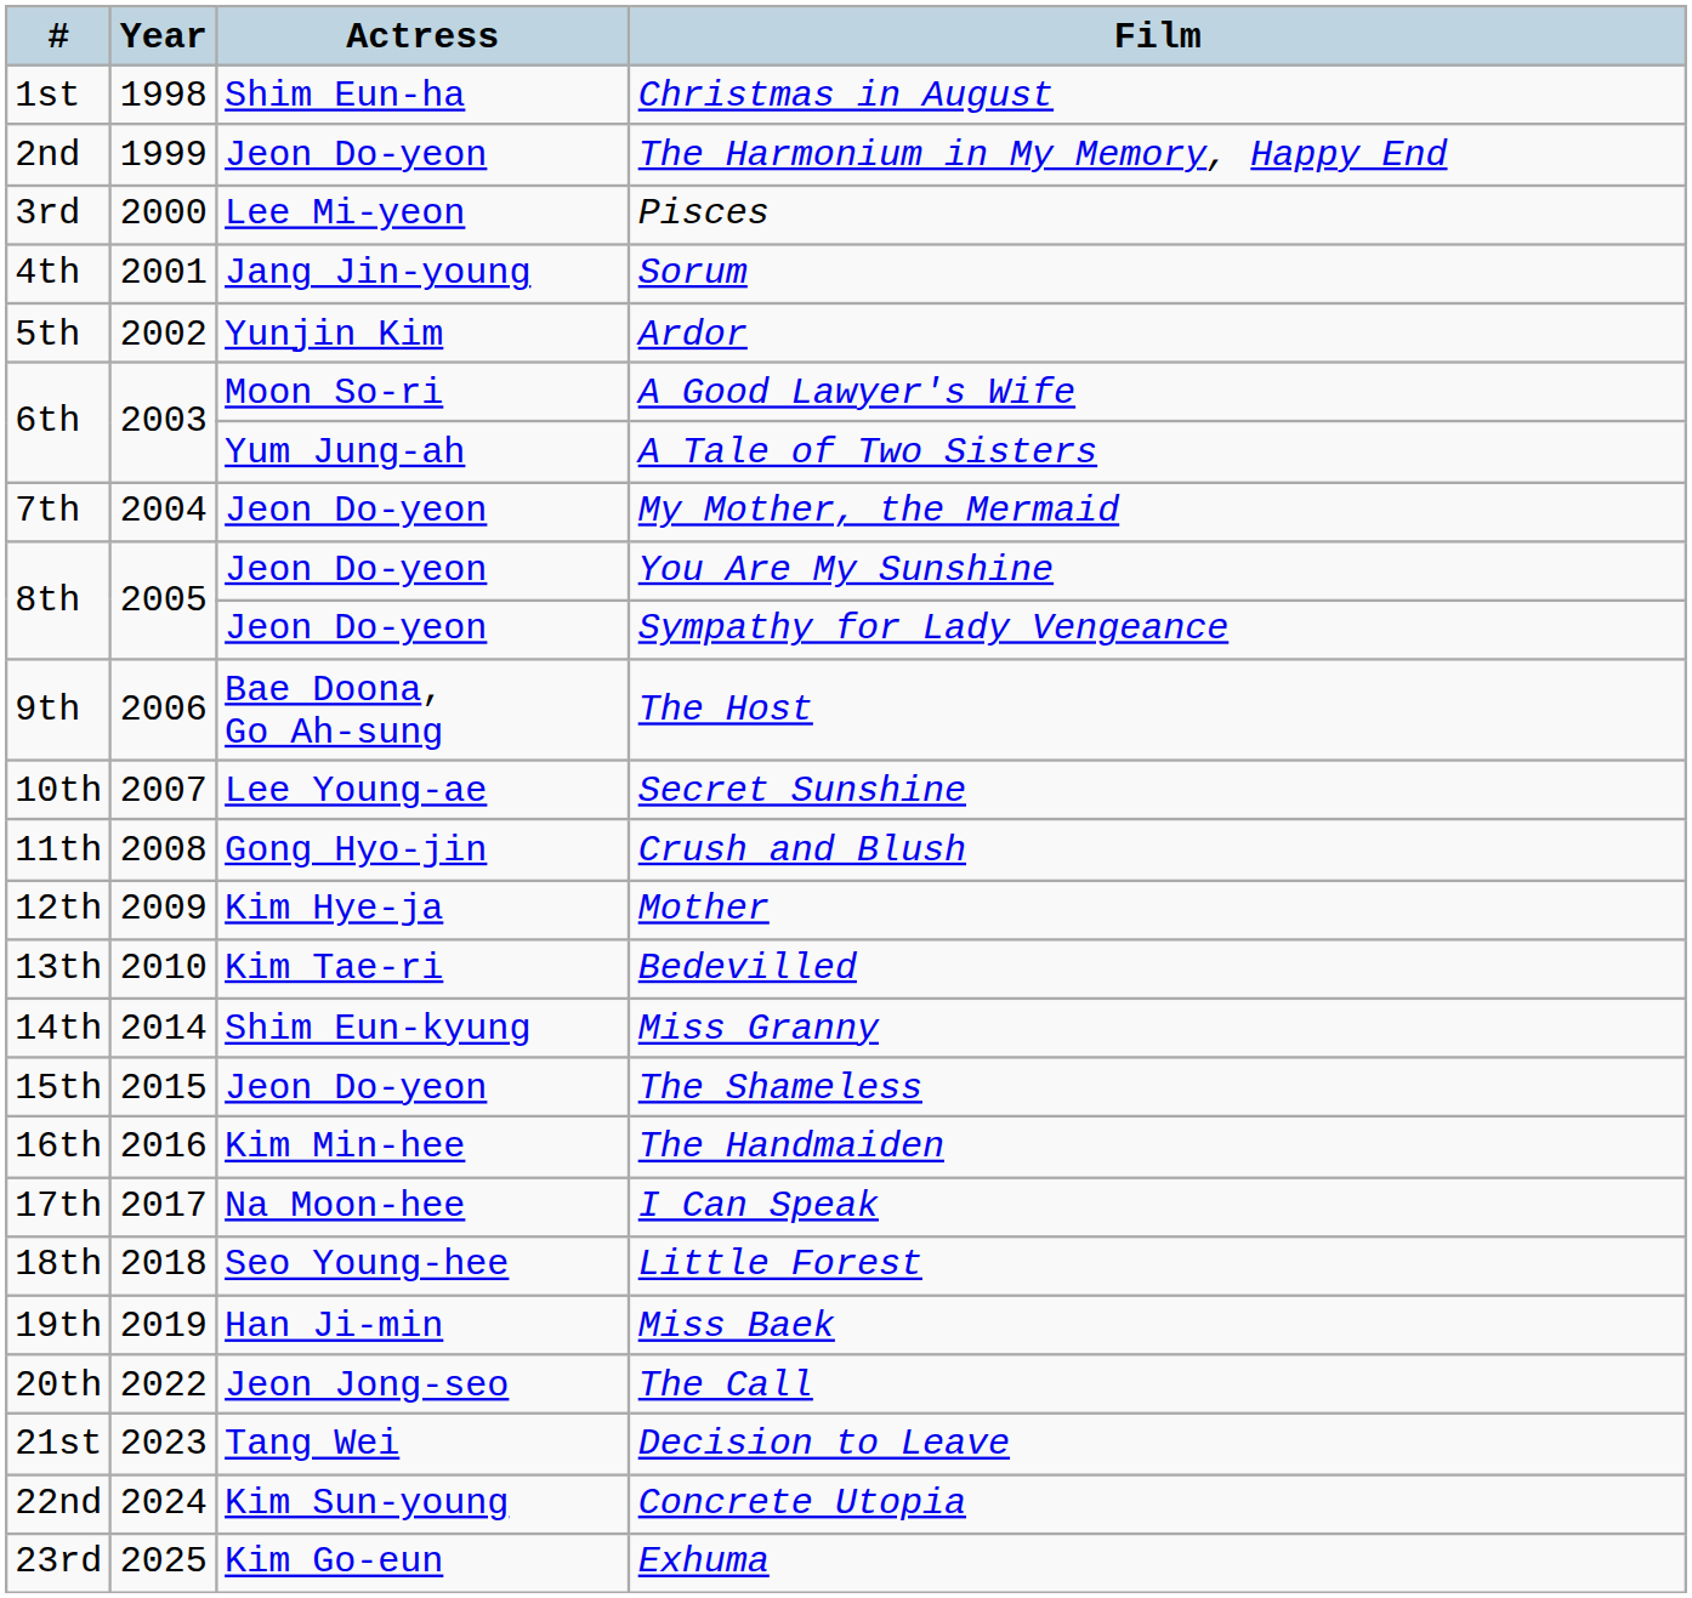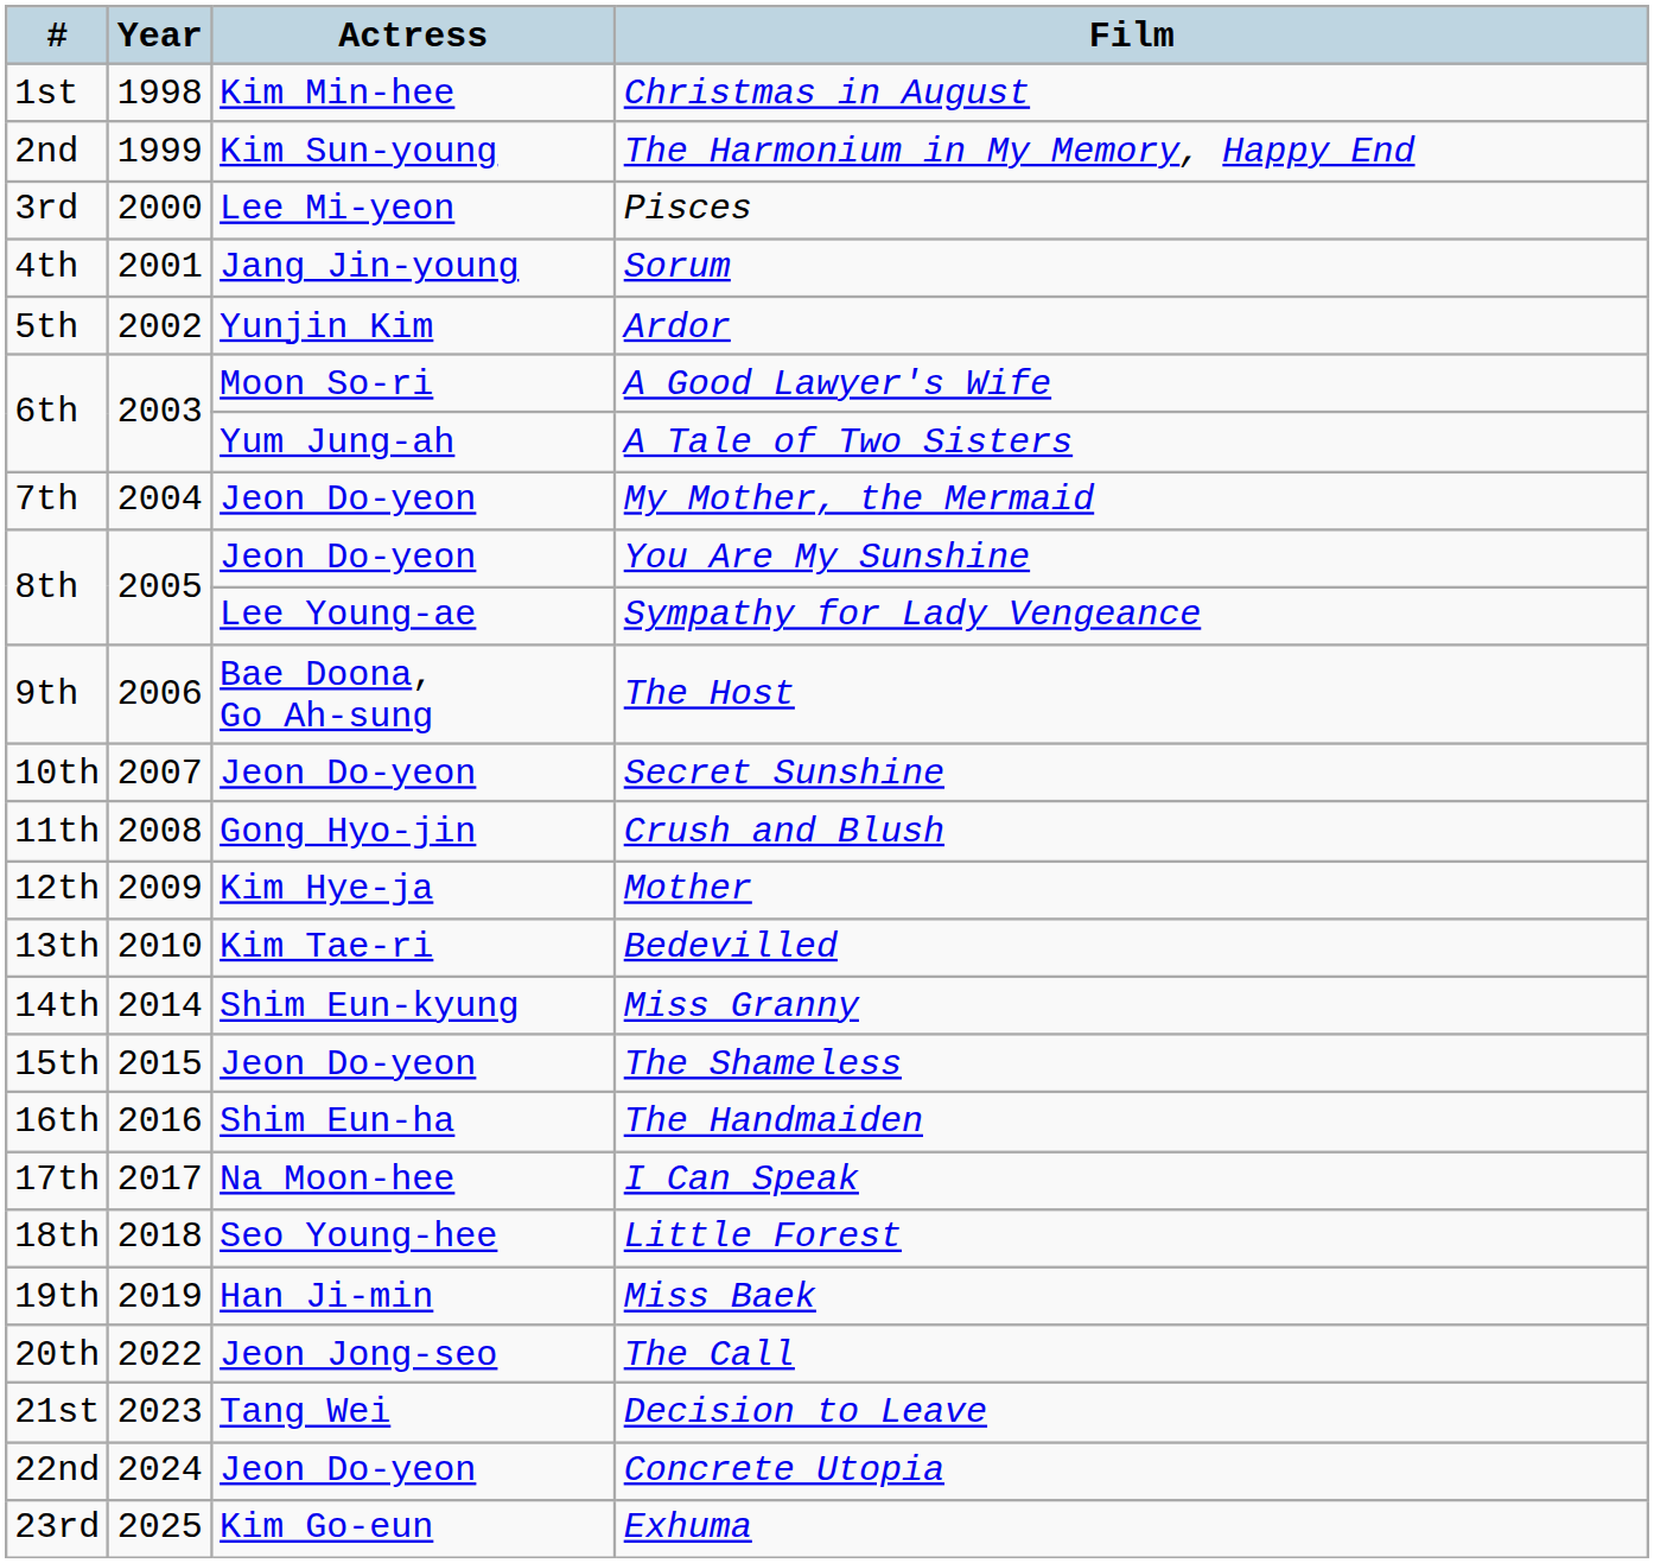 <table class="wikitable" style="width:600px">
 <tr>
 <th style="background:#BED5E1; width:10px">#</th>
 <th style="background:#BED5E1; width:10px">Year</th>
 <th style="background:#BED5E1;">Actress</th>
 <th style="background:#BED5E1;">Film</th>
 </tr>
 <tr>
 <td>1st</td>
 <td>1998</td>
-<td><a href='#'>Shim Eun-ha</a></td>
+<td><a href='#'>Kim Min-hee</a></td>
 <td><em><a href='#'>Christmas in August</a></em></td>
 </tr>
 <tr>
 <td>2nd</td>
 <td>1999</td>
-<td><a href='#'>Jeon Do-yeon</a></td>
+<td><a href='#'>Kim Sun-young</a></td>
 <td><em><a href='#'>The Harmonium in My Memory</a>, <a href='#'>Happy End</a></em></td>
 </tr>
 <tr>
 <td>3rd</td>
 <td>2000</td>
 <td><a href='#'>Lee Mi-yeon</a></td>
 <td><em>Pisces</em></td>
 </tr>
 <tr>
 <td>4th</td>
 <td>2001</td>
 <td><a href='#'>Jang Jin-young</a></td>
 <td><em><a href='#'>Sorum</a></em></td>
 </tr>
 <tr>
 <td>5th</td>
 <td>2002</td>
 <td><a href='#'>Yunjin Kim</a></td>
 <td><em><a href='#'>Ardor</a></em></td>
 </tr>
 <tr>
 <td rowspan=2>6th</td>
 <td rowspan=2>2003</td>
 <td><a href='#'>Moon So-ri</a></td>
 <td><em><a href='#'>A Good Lawyer's Wife</a></em></td>
 </tr>
 <tr>
 <td><a href='#'>Yum Jung-ah</a></td>
 <td><em><a href='#'>A Tale of Two Sisters</a></em></td>
 </tr>
 <tr>
 <td>7th</td>
 <td>2004</td>
 <td><a href='#'>Jeon Do-yeon</a></td>
 <td><em><a href='#'>My Mother, the Mermaid</a></em></td>
 </tr>
 <tr>
 <td rowspan=2>8th</td>
 <td rowspan=2>2005</td>
 <td><a href='#'>Jeon Do-yeon</a></td>
 <td><em><a href='#'>You Are My Sunshine</a></em></td>
 </tr>
 <tr>
-<td><a href='#'>Jeon Do-yeon</a></td>
+<td><a href='#'>Lee Young-ae</a></td>
 <td><em><a href='#'>Sympathy for Lady Vengeance</a></em></td>
 </tr>
 <tr>
 <td>9th</td>
 <td>2006</td>
 <td><a href='#'>Bae Doona</a>, <br> <a href='#'>Go Ah-sung</a></td>
 <td><em><a href='#'>The Host</a></em></td>
 </tr>
 <tr>
 <td>10th</td>
 <td>2007</td>
-<td><a href='#'>Lee Young-ae</a></td>
+<td><a href='#'>Jeon Do-yeon</a></td>
 <td><em><a href='#'>Secret Sunshine</a></em></td>
 </tr>
 <tr>
 <td>11th</td>
 <td>2008</td>
 <td><a href='#'>Gong Hyo-jin</a></td>
 <td><em><a href='#'>Crush and Blush</a></em></td>
 </tr>
 <tr>
 <td>12th</td>
 <td>2009</td>
 <td><a href='#'>Kim Hye-ja</a></td>
 <td><em><a href='#'>Mother</a></em></td>
 </tr>
 <tr>
 <td>13th</td>
 <td>2010</td>
 <td><a href='#'>Kim Tae-ri</a></td>
 <td><em><a href='#'>Bedevilled</a></em></td>
 </tr>
 <tr>
 <td>14th</td>
 <td>2014</td>
 <td><a href='#'>Shim Eun-kyung</a></td>
 <td><em><a href='#'>Miss Granny</a></em></td>
 </tr>
 <tr>
 <td>15th</td>
 <td>2015</td>
 <td><a href='#'>Jeon Do-yeon</a></td>
 <td><em><a href='#'>The Shameless</a></em></td>
 </tr>
 <tr>
 <td>16th</td>
 <td>2016</td>
-<td><a href='#'>Kim Min-hee</a></td>
+<td><a href='#'>Shim Eun-ha</a></td>
 <td><em><a href='#'>The Handmaiden</a></em></td>
 </tr>
 <tr>
 <td>17th</td>
 <td>2017</td>
 <td><a href='#'>Na Moon-hee</a></td>
 <td><em><a href='#'>I Can Speak</a></em></td>
 </tr>
 <tr>
 <td>18th</td>
 <td>2018</td>
 <td><a href='#'>Seo Young-hee</a></td>
 <td><em><a href='#'>Little Forest</a></em></td>
 </tr>
 <tr>
 <td>19th</td>
 <td>2019</td>
 <td><a href='#'>Han Ji-min</a></td>
 <td><em><a href='#'>Miss Baek</a></em></td>
 </tr>
 <tr>
 <td>20th</td>
 <td>2022</td>
 <td><a href='#'>Jeon Jong-seo</a></td>
 <td><em><a href='#'>The Call</a></em></td>
 </tr>
 <tr>
 <td>21st</td>
 <td>2023</td>
 <td><a href='#'>Tang Wei</a></td>
 <td><em><a href='#'>Decision to Leave</a></em></td>
 </tr>
 <tr>
 <td>22nd</td>
 <td>2024</td>
-<td><a href='#'>Kim Sun-young</a></td>
+<td><a href='#'>Jeon Do-yeon</a></td>
 <td><em><a href='#'>Concrete Utopia</a></em></td>
 </tr>
 <tr>
 <td>23rd</td>
 <td>2025</td>
 <td><a href='#'>Kim Go-eun</a></td>
 <td><em><a href='#'>Exhuma</a></em></td>
 </tr>
 </table>
